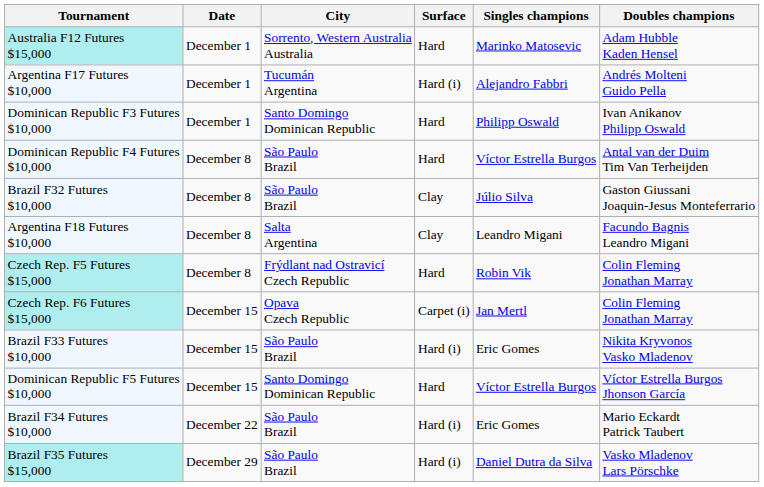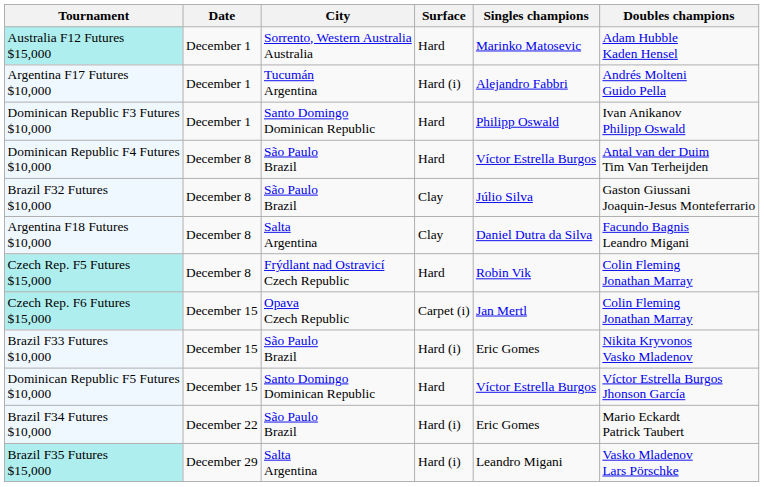 <table class="sortable wikitable" style="font-size:90%">
 <tr>
 <th>Tournament</th>
 <th>Date</th>
 <th>City</th>
 <th>Surface</th>
 <th>Singles champions</th>
 <th>Doubles champions</th>
 </tr>
 <tr>
 <td style="background:#afeeee;">Australia F12 Futures<br>$15,000</td>
 <td>December 1</td>
 <td><a href='#'>Sorrento, Western Australia</a><br>Australia</td>
 <td>Hard</td>
 <td> <a href='#'>Marinko Matosevic</a></td>
 <td> <a href='#'>Adam Hubble</a><br> <a href='#'>Kaden Hensel</a></td>
 </tr>
 <tr>
 <td style="background:#f0f8ff;">Argentina F17 Futures<br>$10,000</td>
 <td>December 1</td>
 <td><a href='#'>Tucumán</a><br>Argentina</td>
 <td>Hard (i)</td>
 <td> <a href='#'>Alejandro Fabbri</a></td>
 <td> <a href='#'>Andrés Molteni</a><br> <a href='#'>Guido Pella</a></td>
 </tr>
 <tr>
 <td style="background:#f0f8ff;">Dominican Republic F3 Futures<br>$10,000</td>
 <td>December 1</td>
 <td><a href='#'>Santo Domingo</a><br>Dominican Republic</td>
 <td>Hard</td>
 <td> <a href='#'>Philipp Oswald</a></td>
 <td> Ivan Anikanov<br> <a href='#'>Philipp Oswald</a></td>
 </tr>
 <tr>
 <td style="background:#f0f8ff;">Dominican Republic F4 Futures<br>$10,000</td>
 <td>December 8</td>
 <td><a href='#'>São Paulo</a><br>Brazil</td>
 <td>Hard</td>
 <td> <a href='#'>Víctor Estrella Burgos</a></td>
 <td> <a href='#'>Antal van der Duim</a><br> Tim Van Terheijden</td>
 </tr>
 <tr>
 <td style="background:#f0f8ff;">Brazil F32 Futures<br>$10,000</td>
 <td>December 8</td>
 <td><a href='#'>São Paulo</a><br>Brazil</td>
 <td>Clay</td>
 <td> <a href='#'>Júlio Silva</a></td>
 <td> Gaston Giussani<br> Joaquin-Jesus Monteferrario</td>
 </tr>
 <tr>
 <td style="background:#f0f8ff;">Argentina F18 Futures<br>$10,000</td>
 <td>December 8</td>
 <td><a href='#'>Salta</a><br>Argentina</td>
 <td>Clay</td>
-<td> Leandro Migani</td>
+<td> <a href='#'>Daniel Dutra da Silva</a></td>
 <td> <a href='#'>Facundo Bagnis</a><br> Leandro Migani</td>
 </tr>
 <tr>
 <td style="background:#afeeee;">Czech Rep. F5 Futures<br>$15,000</td>
 <td>December 8</td>
 <td><a href='#'>Frýdlant nad Ostravicí</a><br>Czech Republic</td>
 <td>Hard</td>
 <td> <a href='#'>Robin Vik</a></td>
 <td> <a href='#'>Colin Fleming</a><br> <a href='#'>Jonathan Marray</a></td>
 </tr>
 <tr>
 <td style="background:#afeeee;">Czech Rep. F6 Futures<br>$15,000</td>
 <td>December 15</td>
 <td><a href='#'>Opava</a><br>Czech Republic</td>
 <td>Carpet (i)</td>
 <td> <a href='#'>Jan Mertl</a></td>
 <td> <a href='#'>Colin Fleming</a><br> <a href='#'>Jonathan Marray</a></td>
 </tr>
 <tr>
 <td style="background:#f0f8ff;">Brazil F33 Futures<br>$10,000</td>
 <td>December 15</td>
 <td><a href='#'>São Paulo</a><br>Brazil</td>
 <td>Hard (i)</td>
 <td> Eric Gomes</td>
 <td> <a href='#'>Nikita Kryvonos</a><br> <a href='#'>Vasko Mladenov</a></td>
 </tr>
 <tr>
 <td style="background:#f0f8ff;">Dominican Republic F5 Futures<br>$10,000</td>
 <td>December 15</td>
 <td><a href='#'>Santo Domingo</a><br>Dominican Republic</td>
 <td>Hard</td>
 <td> <a href='#'>Víctor Estrella Burgos</a></td>
 <td> <a href='#'>Víctor Estrella Burgos</a><br> <a href='#'>Jhonson García</a></td>
 </tr>
 <tr>
 <td style="background:#f0f8ff;">Brazil F34 Futures<br>$10,000</td>
 <td>December 22</td>
 <td><a href='#'>São Paulo</a><br>Brazil</td>
 <td>Hard (i)</td>
 <td> Eric Gomes</td>
 <td> Mario Eckardt<br> Patrick Taubert</td>
 </tr>
 <tr>
 <td style="background:#afeeee;">Brazil F35 Futures<br>$15,000</td>
 <td>December 29</td>
-<td><a href='#'>São Paulo</a><br>Brazil</td>
+<td><a href='#'>Salta</a><br>Argentina</td>
 <td>Hard (i)</td>
-<td> <a href='#'>Daniel Dutra da Silva</a></td>
+<td> Leandro Migani</td>
 <td> <a href='#'>Vasko Mladenov</a><br> <a href='#'>Lars Pörschke</a></td>
 </tr>
 </table>
